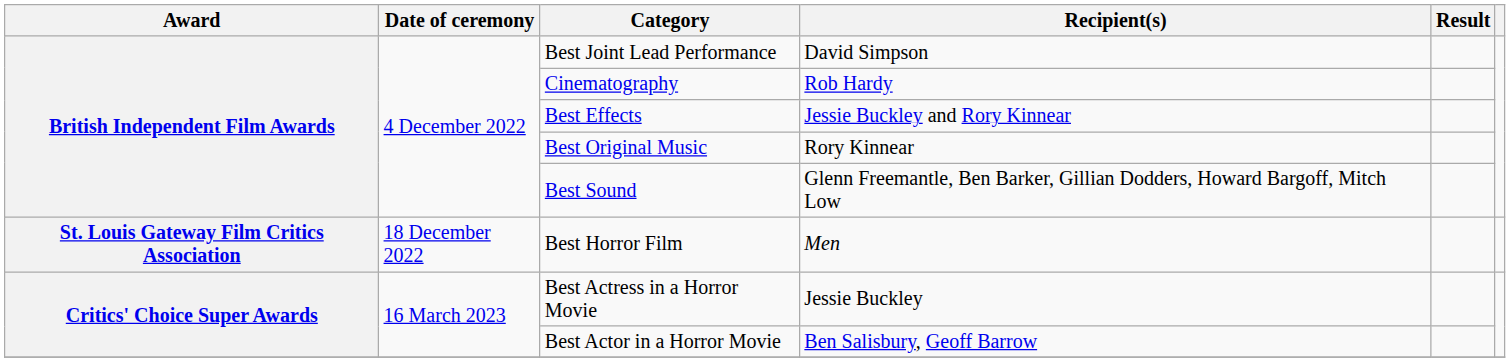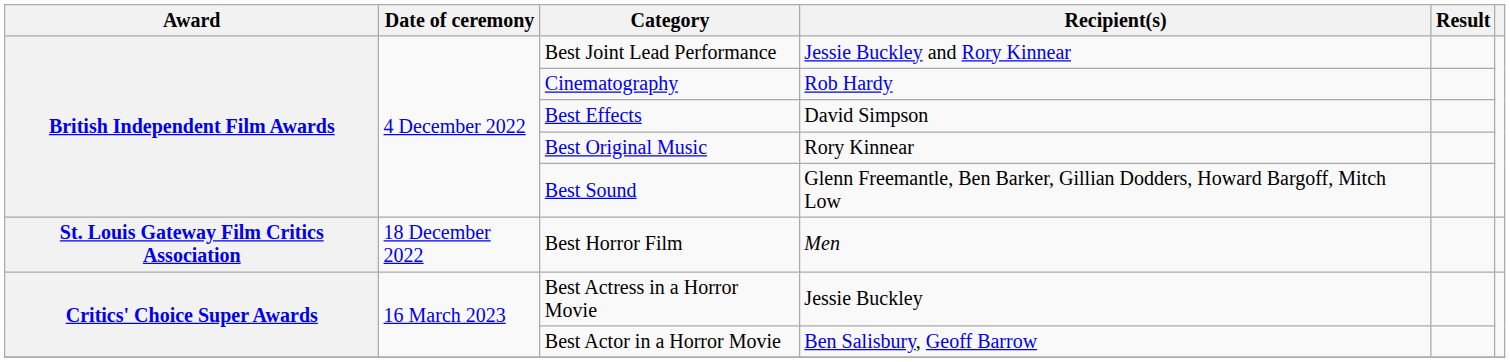 <table class="wikitable sortable plainrowheaders" style="width: 95%;">
 <tr>
 <th scope="col">Award</th>
 <th scope="col">Date of ceremony</th>
 <th scope="col">Category</th>
 <th scope="col">Recipient(s)</th>
 <th scope="col">Result</th>
 <th scope="col" class="unsortable"></th>
 </tr>
 <tr>
 <th rowspan="5" scope="row"><a href='#'>British Independent Film Awards</a></th>
 <td rowspan="5"><a href='#'>4 December 2022</a></td>
 <td>Best Joint Lead Performance</td>
-<td>David Simpson</td>
+<td><a href='#'>Jessie Buckley</a> and <a href='#'>Rory Kinnear</a></td>
 <td></td>
 <td rowspan="5"><br></td>
 </tr>
 <tr>
 <td><a href='#'>Cinematography</a></td>
 <td><a href='#'>Rob Hardy</a></td>
 <td></td>
 </tr>
 <tr>
 <td><a href='#'>Best Effects</a></td>
-<td><a href='#'>Jessie Buckley</a> and <a href='#'>Rory Kinnear</a></td>
+<td>David Simpson</td>
 <td></td>
 </tr>
 <tr>
 <td><a href='#'>Best Original Music</a></td>
 <td>Rory Kinnear</td>
 <td></td>
 </tr>
 <tr>
 <td><a href='#'>Best Sound</a></td>
 <td>Glenn Freemantle, Ben Barker, Gillian Dodders, Howard Bargoff, Mitch Low</td>
 <td></td>
 </tr>
 <tr>
 <th scope="row"><a href='#'>St. Louis Gateway Film Critics Association</a></th>
 <td><a href='#'>18 December 2022</a></td>
 <td>Best Horror Film</td>
 <td><em>Men</em></td>
 <td></td>
 <td></td>
 </tr>
 <tr>
 <th rowspan="2" scope="row"><a href='#'>Critics' Choice Super Awards</a></th>
 <td rowspan="2"><a href='#'>16 March 2023</a></td>
 <td>Best Actress in a Horror Movie</td>
 <td>Jessie Buckley</td>
 <td></td>
 <td rowspan="2"></td>
 </tr>
 <tr>
 <td>Best Actor in a Horror Movie</td>
 <td><a href='#'>Ben Salisbury</a>, <a href='#'>Geoff Barrow</a></td>
 <td></td>
 </tr>
 <tr>
 </tr>
 </table>
